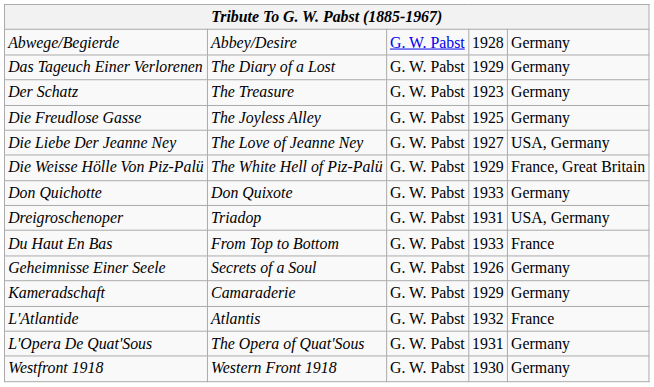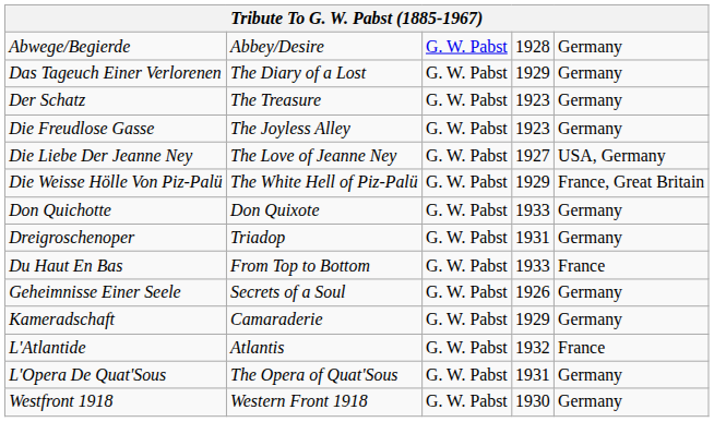 <table class="wikitable">
 <tr>
 <th colspan="5"><em>Tribute To G. W. Pabst (1885-1967)</em></th>
 </tr>
 <tr>
 <td><em>Abwege/Begierde</em></td>
 <td><em>Abbey/Desire</em></td>
 <td><a href='#'>G. W. Pabst</a></td>
 <td>1928</td>
 <td>Germany</td>
 </tr>
 <tr>
 <td><em>Das Tageuch Einer Verlorenen</em></td>
 <td><em>The Diary of a Lost</em></td>
 <td>G. W. Pabst</td>
 <td>1929</td>
 <td>Germany</td>
 </tr>
 <tr>
 <td><em>Der Schatz</em></td>
 <td><em>The Treasure</em></td>
 <td>G. W. Pabst</td>
 <td>1923</td>
 <td>Germany</td>
 </tr>
 <tr>
 <td><em>Die Freudlose Gasse</em></td>
 <td><em>The Joyless Alley</em></td>
 <td>G. W. Pabst</td>
-<td>1925</td>
+<td>1923</td>
 <td>Germany</td>
 </tr>
 <tr>
 <td><em>Die Liebe Der Jeanne Ney</em></td>
 <td><em>The Love of Jeanne Ney</em></td>
 <td>G. W. Pabst</td>
 <td>1927</td>
 <td>USA, Germany</td>
 </tr>
 <tr>
 <td><em>Die Weisse Hölle Von Piz-Palü</em></td>
 <td><em>The White Hell of Piz-Palü</em></td>
 <td>G. W. Pabst</td>
 <td>1929</td>
 <td>France, Great Britain</td>
 </tr>
 <tr>
 <td><em>Don Quichotte</em></td>
 <td><em>Don Quixote</em></td>
 <td>G. W. Pabst</td>
 <td>1933</td>
 <td>Germany</td>
 </tr>
 <tr>
 <td><em>Dreigroschenoper</em></td>
 <td><em>Triadop</em></td>
 <td>G. W. Pabst</td>
 <td>1931</td>
-<td>USA, Germany</td>
+<td>Germany</td>
 </tr>
 <tr>
 <td><em>Du Haut En Bas</em></td>
 <td><em>From Top to Bottom</em></td>
 <td>G. W. Pabst</td>
 <td>1933</td>
 <td>France</td>
 </tr>
 <tr>
 <td><em>Geheimnisse Einer Seele</em></td>
 <td><em>Secrets of a Soul</em></td>
 <td>G. W. Pabst</td>
 <td>1926</td>
 <td>Germany</td>
 </tr>
 <tr>
 <td><em>Kameradschaft</em></td>
 <td><em>Camaraderie</em></td>
 <td>G. W. Pabst</td>
 <td>1929</td>
 <td>Germany</td>
 </tr>
 <tr>
 <td><em>L'Atlantide</em></td>
 <td><em>Atlantis</em></td>
 <td>G. W. Pabst</td>
 <td>1932</td>
 <td>France</td>
 </tr>
 <tr>
 <td><em>L'Opera De Quat'Sous</em></td>
 <td><em>The Opera of Quat'Sous</em></td>
 <td>G. W. Pabst</td>
 <td>1931</td>
 <td>Germany</td>
 </tr>
 <tr>
 <td><em>Westfront 1918</em></td>
 <td><em>Western Front 1918</em></td>
 <td>G. W. Pabst</td>
 <td>1930</td>
 <td>Germany</td>
 </tr>
 </table>
